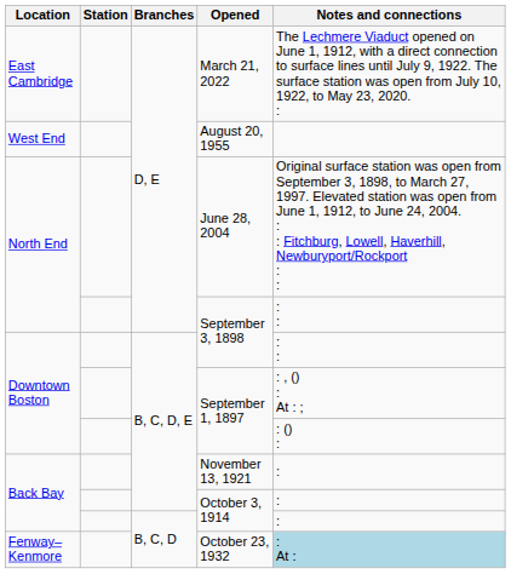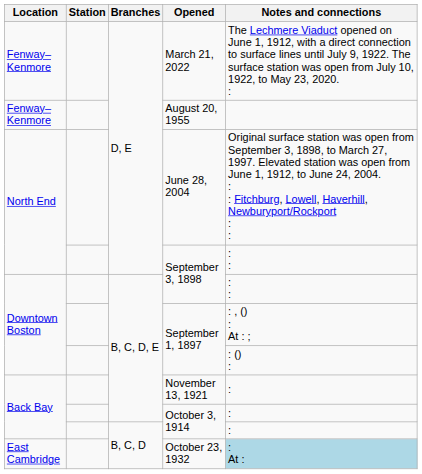 <table class="wikitable">
 <tr>
 <th>Location</th>
 <th>Station</th>
 <th>Branches</th>
 <th>Opened</th>
 <th>Notes and connections</th>
 </tr>
 <tr>
-<td><a href='#'>East Cambridge</a></td>
+<td><a href='#'>Fenway–Kenmore</a></td>
 <td> </td>
 <td rowspan=4>D, E</td>
 <td>March 21, 2022</td>
 <td>The <a href='#'>Lechmere Viaduct</a> opened on June 1, 1912, with a direct connection to surface lines until July 9, 1922. The surface station was open from July 10, 1922, to May 23, 2020. <br>: <br> </td>
 </tr>
 <tr>
-<td><a href='#'>West End</a></td>
+<td><a href='#'>Fenway–Kenmore</a></td>
 <td> </td>
 <td>August 20, 1955</td>
 <td></td>
 </tr>
 <tr>
 <td rowspan=2><a href='#'>North End</a></td>
 <td> </td>
 <td>June 28, 2004</td>
 <td>Original surface station was open from September 3, 1898, to March 27, 1997. Elevated station was open from June 1, 1912, to June 24, 2004.<br>: <br>: <a href='#'>Fitchburg</a>, <a href='#'>Lowell</a>, <a href='#'>Haverhill</a>, <a href='#'>Newburyport/Rockport</a><br>: <br>: <br> </td>
 </tr>
 <tr>
 <td> </td>
 <td rowspan=2>September 3, 1898</td>
 <td>: <br>: </td>
 </tr>
 <tr>
 <td rowspan=3><a href='#'>Downtown Boston</a></td>
 <td> </td>
 <td rowspan=5>B, C, D, E</td>
 <td>: <br>: </td>
 </tr>
 <tr>
 <td> </td>
 <td rowspan=2>September 1, 1897</td>
 <td>: ,  ()<br>: <br>At :  ;  </td>
 </tr>
 <tr>
 <td></td>
 <td>:  ()<br>: </td>
 </tr>
 <tr>
 <td rowspan=3><a href='#'>Back Bay</a></td>
 <td> </td>
 <td>November 13, 1921</td>
 <td>: </td>
 </tr>
 <tr>
 <td> </td>
 <td rowspan=2>October 3, 1914</td>
 <td>: </td>
 </tr>
 <tr>
 <td></td>
 <td rowspan=2>B, C, D</td>
 <td>: </td>
 </tr>
 <tr>
-<td><a href='#'>Fenway–Kenmore</a></td>
+<td><a href='#'>East Cambridge</a></td>
 <td> </td>
 <td>October 23, 1932</td>
 <td style="background: lightblue;">: <br>At : </td>
 </tr>
 </table>
